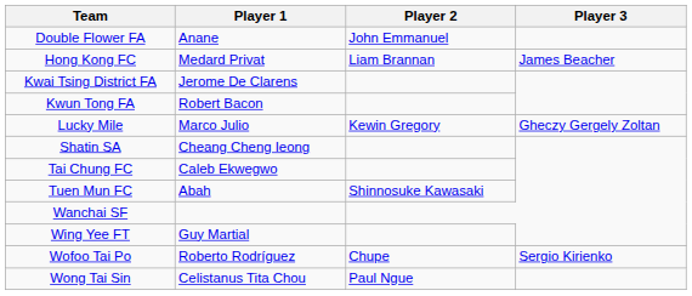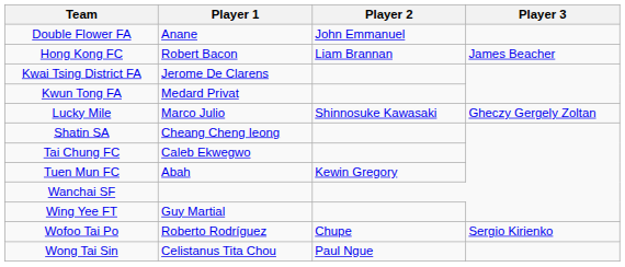 <table class="wikitable">
 <tr>
 <th align=center style="width:190px;">Team</th>
 <th style="width:190px;">Player 1</th>
 <th style="width:190px;">Player 2</th>
 <th style="width:190px;">Player 3</th>
 </tr>
 <tr>
 <td align=center><a href='#'>Double Flower FA</a></td>
 <td><a href='#'>Anane</a></td>
 <td><a href='#'>John Emmanuel</a></td>
 </tr>
 <tr>
 <td align=center><a href='#'>Hong Kong FC</a></td>
-<td><a href='#'>Medard Privat</a></td>
+<td><a href='#'>Robert Bacon</a></td>
 <td><a href='#'>Liam Brannan</a></td>
 <td><a href='#'>James Beacher</a></td>
 </tr>
 <tr>
 <td align=center><a href='#'>Kwai Tsing District FA</a></td>
 <td><a href='#'>Jerome De Clarens</a></td>
 <td></td>
 </tr>
 <tr>
 <td align=center><a href='#'>Kwun Tong FA</a></td>
-<td><a href='#'>Robert Bacon</a></td>
+<td><a href='#'>Medard Privat</a></td>
 <td></td>
 </tr>
 <tr>
 <td align=center><a href='#'>Lucky Mile</a></td>
 <td><a href='#'>Marco Julio</a></td>
-<td><a href='#'>Kewin Gregory</a></td>
+<td><a href='#'>Shinnosuke Kawasaki</a></td>
 <td><a href='#'>Gheczy Gergely Zoltan</a></td>
 </tr>
 <tr>
 <td align=center><a href='#'>Shatin SA</a></td>
 <td><a href='#'>Cheang Cheng Ieong</a></td>
 <td></td>
 </tr>
 <tr>
 <td align=center><a href='#'>Tai Chung FC</a></td>
 <td><a href='#'>Caleb Ekwegwo</a></td>
 <td></td>
 </tr>
 <tr>
 <td align=center><a href='#'>Tuen Mun FC</a></td>
 <td><a href='#'>Abah</a></td>
-<td><a href='#'>Shinnosuke Kawasaki</a></td>
+<td><a href='#'>Kewin Gregory</a></td>
 </tr>
 <tr>
 <td align=center><a href='#'>Wanchai SF</a></td>
 <td></td>
 </tr>
 <tr>
 <td align=center><a href='#'>Wing Yee FT</a></td>
 <td><a href='#'>Guy Martial</a></td>
 <td></td>
 </tr>
 <tr>
 <td align=center><a href='#'>Wofoo Tai Po</a></td>
 <td><a href='#'>Roberto Rodríguez</a></td>
 <td><a href='#'>Chupe</a></td>
 <td><a href='#'>Sergio Kirienko</a></td>
 </tr>
 <tr>
 <td align=center><a href='#'>Wong Tai Sin</a></td>
 <td><a href='#'>Celistanus Tita Chou</a></td>
 <td><a href='#'>Paul Ngue</a></td>
 </tr>
 </table>
